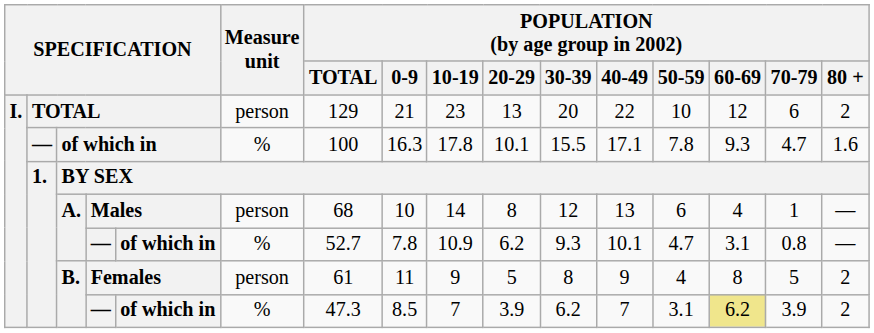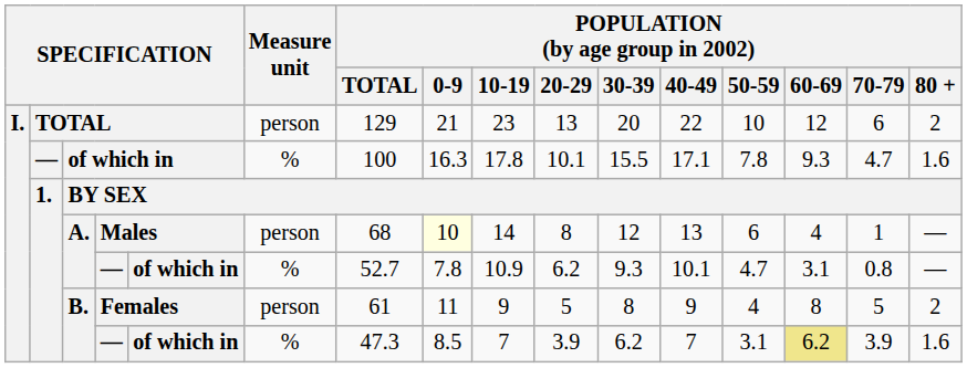 <table class="wikitable" style="font-size:85%; text-align:center">
 <tr>
 <th rowspan="2" colspan="5">SPECIFICATION</th>
 <th rowspan="2">Measure<br> unit</th>
 <th colspan="10" rowspan="1">POPULATION<br> (by age group in 2002)</th>
 </tr>
 <tr>
 <th>TOTAL</th>
 <th>0-9</th>
 <th>10-19</th>
 <th>20-29</th>
 <th>30-39</th>
 <th>40-49</th>
 <th>50-59</th>
 <th>60-69</th>
 <th>70-79</th>
 <th>80 +</th>
 </tr>
 <tr>
 <th style="text-align:left" valign="top" rowspan="7">I.</th>
 <th style="text-align:left" colspan="4">TOTAL</th>
 <td>person</td>
 <td>129</td>
 <td>21</td>
 <td>23</td>
 <td>13</td>
 <td>20</td>
 <td>22</td>
 <td>10</td>
 <td>12</td>
 <td>6</td>
 <td>2</td>
 </tr>
 <tr>
 <th style="text-align:left" valign="top">—</th>
 <th style="text-align:left" colspan="3">of which in</th>
 <td>%</td>
 <td>100</td>
 <td>16.3</td>
 <td>17.8</td>
 <td>10.1</td>
 <td>15.5</td>
 <td>17.1</td>
 <td>7.8</td>
 <td>9.3</td>
 <td>4.7</td>
 <td>1.6</td>
 </tr>
 <tr>
 <th style="text-align:left" valign="top" rowspan="5">1.</th>
 <th style="text-align:left" colspan="14">BY SEX</th>
 </tr>
 <tr>
 <th style="text-align:left" valign="top" rowspan="2">A.</th>
 <th style="text-align:left" colspan="2">Males</th>
 <td>person</td>
 <td>68</td>
-<td>10</td>
+<td style="background: lightyellow;">10</td>
 <td>14</td>
 <td>8</td>
 <td>12</td>
 <td>13</td>
 <td>6</td>
 <td>4</td>
 <td>1</td>
 <td>—</td>
 </tr>
 <tr>
 <th style="text-align:left" valign="top">—</th>
 <th style="text-align:left" colspan="1">of which in</th>
 <td>%</td>
 <td>52.7</td>
 <td>7.8</td>
 <td>10.9</td>
 <td>6.2</td>
 <td>9.3</td>
 <td>10.1</td>
 <td>4.7</td>
 <td>3.1</td>
 <td>0.8</td>
 <td>—</td>
 </tr>
 <tr>
 <th style="text-align:left" valign="top" rowspan="2">B.</th>
 <th style="text-align:left" colspan="2">Females</th>
 <td>person</td>
 <td>61</td>
 <td>11</td>
 <td>9</td>
 <td>5</td>
 <td>8</td>
 <td>9</td>
 <td>4</td>
 <td>8</td>
 <td>5</td>
 <td>2</td>
 </tr>
 <tr>
 <th style="text-align:left" valign="top">—</th>
 <th style="text-align:left" colspan="1">of which in</th>
 <td>%</td>
 <td>47.3</td>
 <td>8.5</td>
 <td>7</td>
 <td>3.9</td>
 <td>6.2</td>
 <td>7</td>
 <td>3.1</td>
 <td style="background: khaki;">6.2</td>
 <td>3.9</td>
-<td>2</td>
+<td>1.6</td>
 </tr>
 </table>
